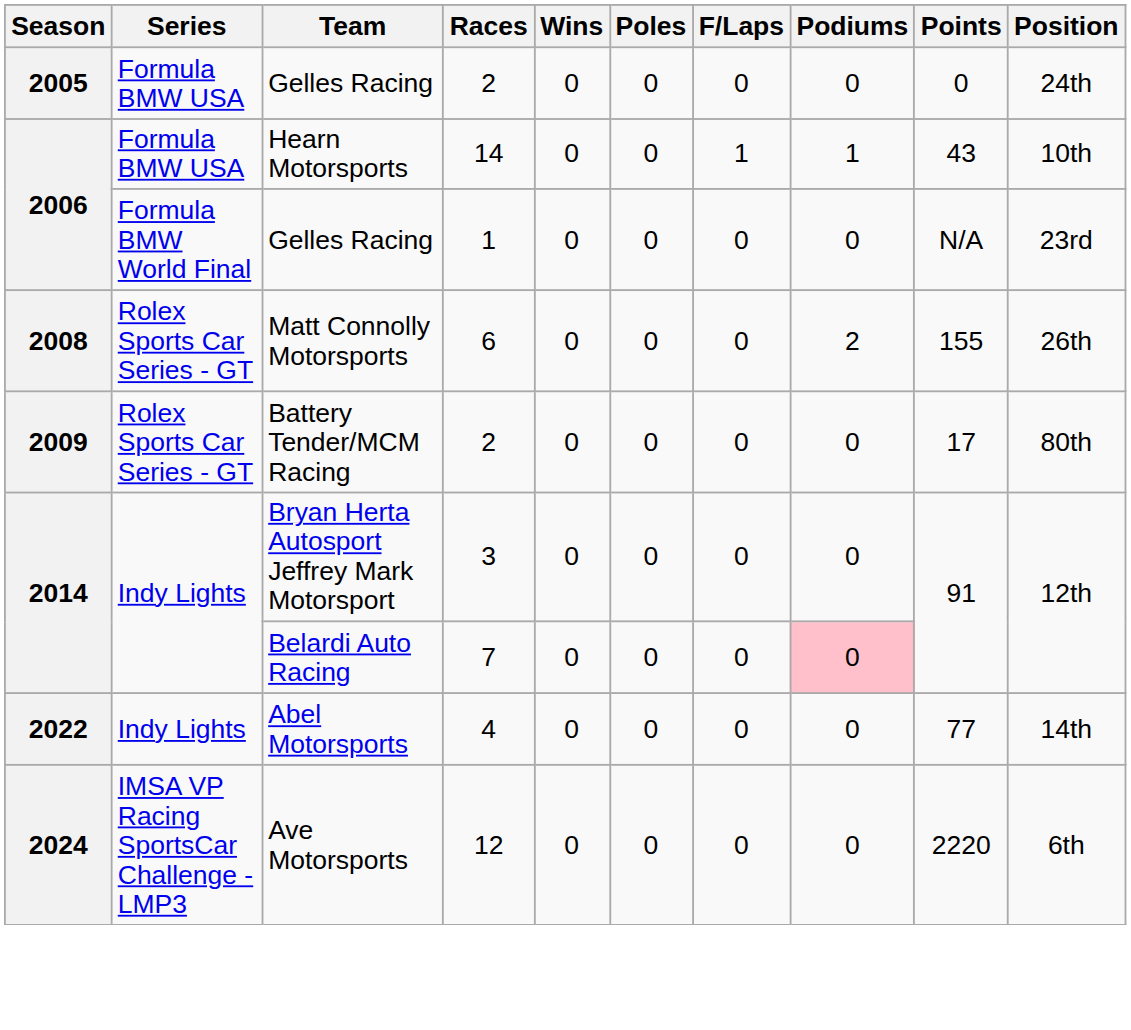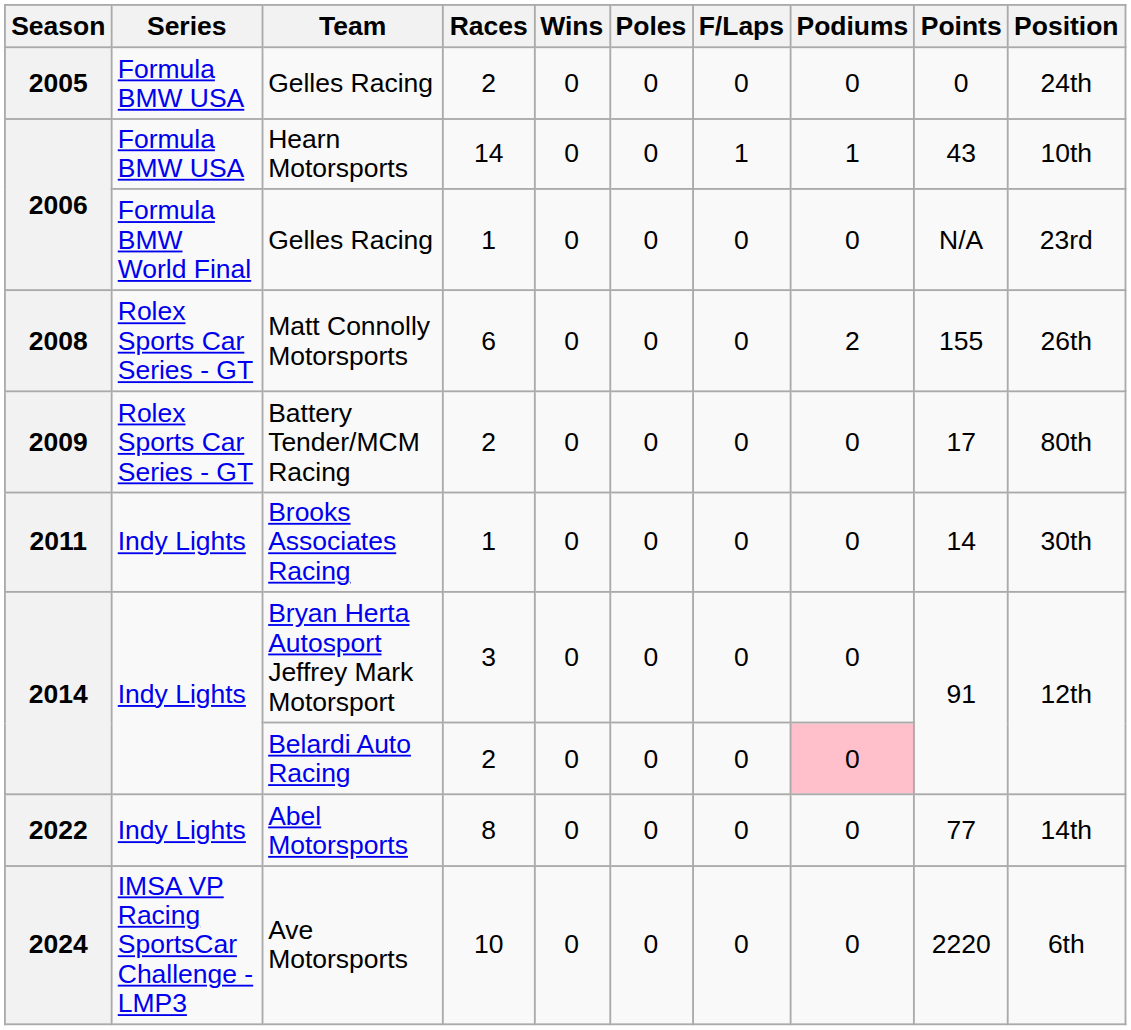 <table class="wikitable" style="font-size: 90%; text-align:center">
 <tr>
 <th>Season</th>
 <th>Series</th>
 <th>Team</th>
 <th>Races</th>
 <th>Wins</th>
 <th>Poles</th>
 <th>F/Laps</th>
 <th>Podiums</th>
 <th>Points</th>
 <th>Position</th>
 </tr>
 <tr>
 <th>2005</th>
 <td align=left><a href='#'>Formula BMW USA</a></td>
 <td align=left>Gelles Racing</td>
 <td>2</td>
 <td>0</td>
 <td>0</td>
 <td>0</td>
 <td>0</td>
 <td>0</td>
 <td>24th</td>
 </tr>
 <tr>
 <th rowspan="2">2006</th>
 <td align=left><a href='#'>Formula BMW USA</a></td>
 <td align=left>Hearn Motorsports</td>
 <td>14</td>
 <td>0</td>
 <td>0</td>
 <td>1</td>
 <td>1</td>
 <td>43</td>
 <td>10th</td>
 </tr>
 <tr>
 <td align=left><a href='#'>Formula BMW World Final</a></td>
 <td align=left>Gelles Racing</td>
 <td>1</td>
 <td>0</td>
 <td>0</td>
 <td>0</td>
 <td>0</td>
 <td>N/A</td>
 <td>23rd</td>
 </tr>
 <tr>
 <th>2008</th>
 <td align=left><a href='#'>Rolex Sports Car Series - GT</a></td>
 <td align=left>Matt Connolly Motorsports</td>
 <td>6</td>
 <td>0</td>
 <td>0</td>
 <td>0</td>
 <td>2</td>
 <td>155</td>
 <td>26th</td>
 </tr>
 <tr>
 <th>2009</th>
 <td align=left><a href='#'>Rolex Sports Car Series - GT</a></td>
 <td align=left>Battery Tender/MCM Racing</td>
 <td>2</td>
 <td>0</td>
 <td>0</td>
 <td>0</td>
 <td>0</td>
 <td>17</td>
 <td>80th</td>
 </tr>
 <tr>
+<th>2011</th>
+<td align=left><a href='#'>Indy Lights</a></td>
+<td align=left><a href='#'>Brooks Associates Racing</a></td>
+<td>1</td>
+<td>0</td>
+<td>0</td>
+<td>0</td>
+<td>0</td>
+<td>14</td>
+<td>30th</td>
+</tr>
+<tr>
 <th rowspan="2">2014</th>
 <td rowspan="2" align=left><a href='#'>Indy Lights</a></td>
 <td align=left><a href='#'>Bryan Herta Autosport</a> Jeffrey Mark Motorsport</td>
 <td>3</td>
 <td>0</td>
 <td>0</td>
 <td>0</td>
 <td>0</td>
 <td rowspan="2">91</td>
 <td rowspan="2">12th</td>
 </tr>
 <tr>
 <td align=left><a href='#'>Belardi Auto Racing</a></td>
-<td>7</td>
+<td>2</td>
 <td>0</td>
 <td>0</td>
 <td>0</td>
 <td style="background: pink;">0</td>
 </tr>
 <tr>
 <th>2022</th>
 <td align="left"><a href='#'>Indy Lights</a></td>
 <td align="left"><a href='#'>Abel Motorsports</a></td>
-<td>4</td>
+<td>8</td>
 <td>0</td>
 <td>0</td>
 <td>0</td>
 <td>0</td>
 <td>77</td>
 <td>14th</td>
 </tr>
 <tr>
 <th>2024</th>
 <td align="left"><a href='#'>IMSA VP Racing SportsCar Challenge - LMP3</a></td>
 <td align="left">Ave Motorsports</td>
-<td>12</td>
+<td>10</td>
 <td>0</td>
 <td>0</td>
 <td>0</td>
 <td>0</td>
 <td>2220</td>
 <td>6th</td>
 </tr>
 </table>
